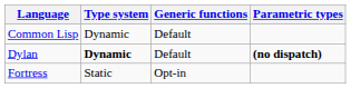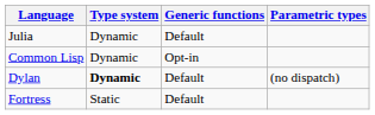 <table class="wikitable">
 <tr>
 <th><a href='#'>Language</a></th>
 <th><a href='#'>Type system</a></th>
 <th><a href='#'>Generic functions</a></th>
 <th><a href='#'>Parametric types</a></th>
 </tr>
 <tr>
+<td>Julia</td>
+<td>Dynamic</td>
+<td>Default</td>
+<td></td>
+</tr>
+<tr>
 <td><a href='#'>Common Lisp</a></td>
 <td>Dynamic</td>
-<td>Default</td>
+<td>Opt-in</td>
 <td></td>
 </tr>
 <tr>
 <td><a href='#'>Dylan</a></td>
 <td><strong>Dynamic</strong></td>
 <td>Default</td>
-<td><strong> (no dispatch)</strong></td>
+<td> (no dispatch)</td>
 </tr>
 <tr>
 <td><a href='#'>Fortress</a></td>
 <td>Static</td>
-<td>Opt-in</td>
+<td>Default</td>
 <td></td>
 </tr>
 </table>
